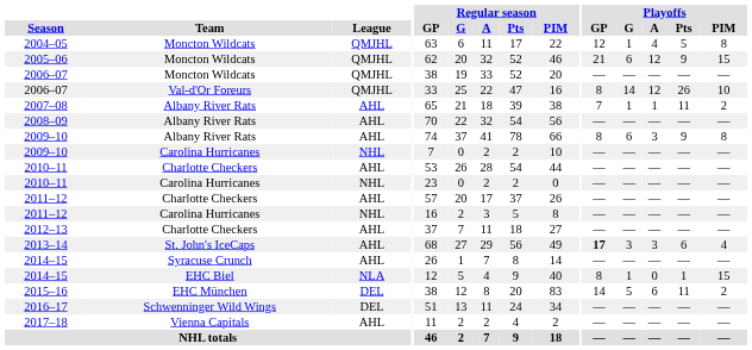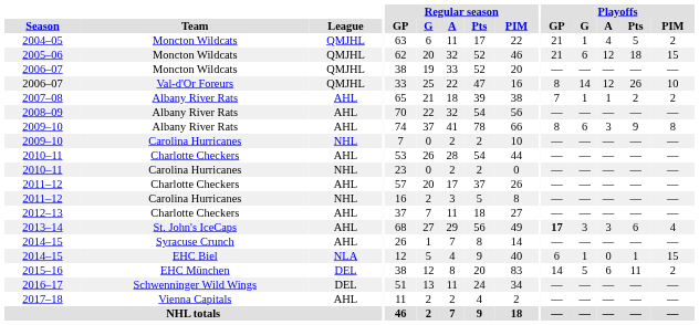 <table border="0" cellpadding="1" cellspacing="0" style="text-align:center; width:60em">
 <tr style="background:#e0e0e0;">
 <th colspan="3" style="background:#fff;"></th>
 <th rowspan="99" style="background:#fff;"></th>
 <th colspan="5"><a href='#'>Regular season</a></th>
 <th rowspan="99" style="background:#fff;"></th>
 <th colspan="5"><a href='#'>Playoffs</a></th>
 </tr>
 <tr style="background:#e0e0e0;">
 <th><a href='#'>Season</a></th>
 <th>Team</th>
 <th>League</th>
 <th>GP</th>
 <th><a href='#'>G</a></th>
 <th><a href='#'>A</a></th>
 <th><a href='#'>Pts</a></th>
 <th><a href='#'>PIM</a></th>
 <th>GP</th>
 <th>G</th>
 <th>A</th>
 <th>Pts</th>
 <th>PIM</th>
 </tr>
 <tr style="text-align:center;">
 <td><a href='#'>2004–05</a></td>
 <td><a href='#'>Moncton Wildcats</a></td>
 <td><a href='#'>QMJHL</a></td>
 <td>63</td>
 <td>6</td>
 <td>11</td>
 <td>17</td>
 <td>22</td>
-<td>12</td>
+<td>21</td>
 <td>1</td>
 <td>4</td>
 <td>5</td>
-<td>8</td>
+<td>2</td>
 </tr>
 <tr style="text-align:center; background:#f0f0f0;">
 <td><a href='#'>2005–06</a></td>
 <td>Moncton Wildcats</td>
 <td>QMJHL</td>
 <td>62</td>
 <td>20</td>
 <td>32</td>
 <td>52</td>
 <td>46</td>
 <td>21</td>
 <td>6</td>
 <td>12</td>
-<td>9</td>
+<td>18</td>
 <td>15</td>
 </tr>
 <tr style="text-align:center;">
 <td><a href='#'>2006–07</a></td>
 <td>Moncton Wildcats</td>
 <td>QMJHL</td>
 <td>38</td>
 <td>19</td>
 <td>33</td>
 <td>52</td>
 <td>20</td>
 <td>—</td>
 <td>—</td>
 <td>—</td>
 <td>—</td>
 <td>—</td>
 </tr>
 <tr style="text-align:center; background:#f0f0f0;">
 <td>2006–07</td>
 <td><a href='#'>Val-d'Or Foreurs</a></td>
 <td>QMJHL</td>
 <td>33</td>
 <td>25</td>
 <td>22</td>
 <td>47</td>
 <td>16</td>
 <td>8</td>
 <td>14</td>
 <td>12</td>
 <td>26</td>
 <td>10</td>
 </tr>
 <tr style="text-align:center;">
 <td><a href='#'>2007–08</a></td>
 <td><a href='#'>Albany River Rats</a></td>
 <td><a href='#'>AHL</a></td>
 <td>65</td>
 <td>21</td>
 <td>18</td>
 <td>39</td>
 <td>38</td>
 <td>7</td>
 <td>1</td>
 <td>1</td>
-<td>11</td>
+<td>2</td>
 <td>2</td>
 </tr>
 <tr style="text-align:center; background:#f0f0f0;">
 <td><a href='#'>2008–09</a></td>
 <td>Albany River Rats</td>
 <td>AHL</td>
 <td>70</td>
 <td>22</td>
 <td>32</td>
 <td>54</td>
 <td>56</td>
 <td>—</td>
 <td>—</td>
 <td>—</td>
 <td>—</td>
 <td>—</td>
 </tr>
 <tr style="text-align:center;">
 <td><a href='#'>2009–10</a></td>
 <td>Albany River Rats</td>
 <td>AHL</td>
 <td>74</td>
 <td>37</td>
 <td>41</td>
 <td>78</td>
 <td>66</td>
 <td>8</td>
 <td>6</td>
 <td>3</td>
 <td>9</td>
 <td>8</td>
 </tr>
 <tr style="text-align:center; background:#f0f0f0;">
 <td><a href='#'>2009–10</a></td>
 <td><a href='#'>Carolina Hurricanes</a></td>
 <td><a href='#'>NHL</a></td>
 <td>7</td>
 <td>0</td>
 <td>2</td>
 <td>2</td>
 <td>10</td>
 <td>—</td>
 <td>—</td>
 <td>—</td>
 <td>—</td>
 <td>—</td>
 </tr>
 <tr style="text-align:center;">
 <td><a href='#'>2010–11</a></td>
 <td><a href='#'>Charlotte Checkers</a></td>
 <td>AHL</td>
 <td>53</td>
 <td>26</td>
 <td>28</td>
 <td>54</td>
 <td>44</td>
 <td>—</td>
 <td>—</td>
 <td>—</td>
 <td>—</td>
 <td>—</td>
 </tr>
 <tr style="text-align:center; background:#f0f0f0;">
 <td><a href='#'>2010–11</a></td>
 <td>Carolina Hurricanes</td>
 <td>NHL</td>
 <td>23</td>
 <td>0</td>
 <td>2</td>
 <td>2</td>
 <td>0</td>
 <td>—</td>
 <td>—</td>
 <td>—</td>
 <td>—</td>
 <td>—</td>
 </tr>
 <tr style="text-align:center;">
 <td><a href='#'>2011–12</a></td>
 <td>Charlotte Checkers</td>
 <td>AHL</td>
 <td>57</td>
 <td>20</td>
 <td>17</td>
 <td>37</td>
 <td>26</td>
 <td>—</td>
 <td>—</td>
 <td>—</td>
 <td>—</td>
 <td>—</td>
 </tr>
 <tr style="text-align:center; background:#f0f0f0;">
 <td><a href='#'>2011–12</a></td>
 <td>Carolina Hurricanes</td>
 <td>NHL</td>
 <td>16</td>
 <td>2</td>
 <td>3</td>
 <td>5</td>
 <td>8</td>
 <td>—</td>
 <td>—</td>
 <td>—</td>
 <td>—</td>
 <td>—</td>
 </tr>
 <tr style="text-align:center;">
 <td><a href='#'>2012–13</a></td>
 <td>Charlotte Checkers</td>
 <td>AHL</td>
 <td>37</td>
 <td>7</td>
 <td>11</td>
 <td>18</td>
 <td>27</td>
 <td>—</td>
 <td>—</td>
 <td>—</td>
 <td>—</td>
 <td>—</td>
 </tr>
 <tr style="text-align:center; background:#f0f0f0;">
 <td><a href='#'>2013–14</a></td>
 <td><a href='#'>St. John's IceCaps</a></td>
 <td>AHL</td>
 <td>68</td>
 <td>27</td>
 <td>29</td>
 <td>56</td>
 <td>49</td>
 <td><strong>17</strong></td>
 <td>3</td>
 <td>3</td>
 <td>6</td>
 <td>4</td>
 </tr>
 <tr style="text-align:center;">
 <td><a href='#'>2014–15</a></td>
 <td><a href='#'>Syracuse Crunch</a></td>
 <td>AHL</td>
 <td>26</td>
 <td>1</td>
 <td>7</td>
 <td>8</td>
 <td>14</td>
 <td>—</td>
 <td>—</td>
 <td>—</td>
 <td>—</td>
 <td>—</td>
 </tr>
 <tr style="text-align:center; background:#f0f0f0;">
 <td><a href='#'>2014–15</a></td>
 <td><a href='#'>EHC Biel</a></td>
 <td><a href='#'>NLA</a></td>
 <td>12</td>
 <td>5</td>
 <td>4</td>
 <td>9</td>
 <td>40</td>
-<td>8</td>
+<td>6</td>
 <td>1</td>
 <td>0</td>
 <td>1</td>
 <td>15</td>
 </tr>
 <tr style="text-align:center;">
 <td><a href='#'>2015–16</a></td>
 <td><a href='#'>EHC München</a></td>
 <td><a href='#'>DEL</a></td>
 <td>38</td>
 <td>12</td>
 <td>8</td>
 <td>20</td>
 <td>83</td>
 <td>14</td>
 <td>5</td>
 <td>6</td>
 <td>11</td>
 <td>2</td>
 </tr>
 <tr style="text-align:center; background:#f0f0f0;">
 <td><a href='#'>2016–17</a></td>
 <td><a href='#'>Schwenninger Wild Wings</a></td>
 <td>DEL</td>
 <td>51</td>
 <td>13</td>
 <td>11</td>
 <td>24</td>
 <td>34</td>
 <td>—</td>
 <td>—</td>
 <td>—</td>
 <td>—</td>
 <td>—</td>
 </tr>
 <tr style="text-align:center;">
 <td><a href='#'>2017–18</a></td>
 <td><a href='#'>Vienna Capitals</a></td>
 <td>AHL</td>
 <td>11</td>
 <td>2</td>
 <td>2</td>
 <td>4</td>
 <td>2</td>
 <td>—</td>
 <td>—</td>
 <td>—</td>
 <td>—</td>
 <td>—</td>
 </tr>
 <tr style="background:#e0e0e0;">
 <th colspan="3">NHL totals</th>
 <th>46</th>
 <th>2</th>
 <th>7</th>
 <th>9</th>
 <th>18</th>
 <th>—</th>
 <th>—</th>
 <th>—</th>
 <th>—</th>
 <th>—</th>
 </tr>
 </table>
